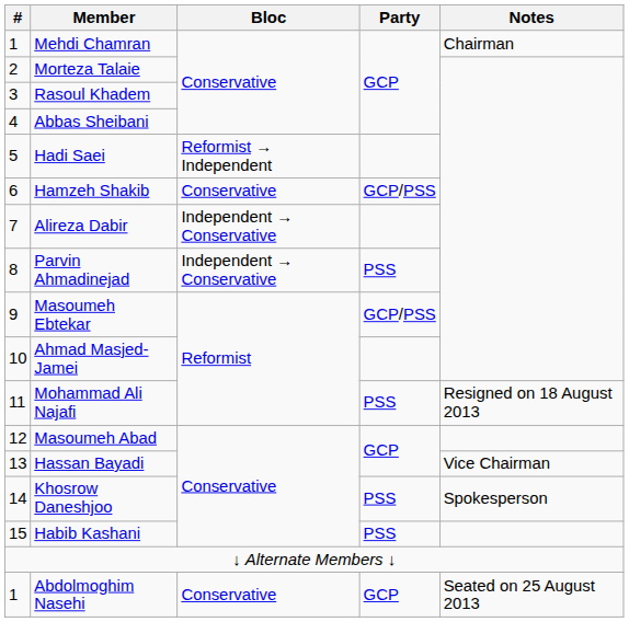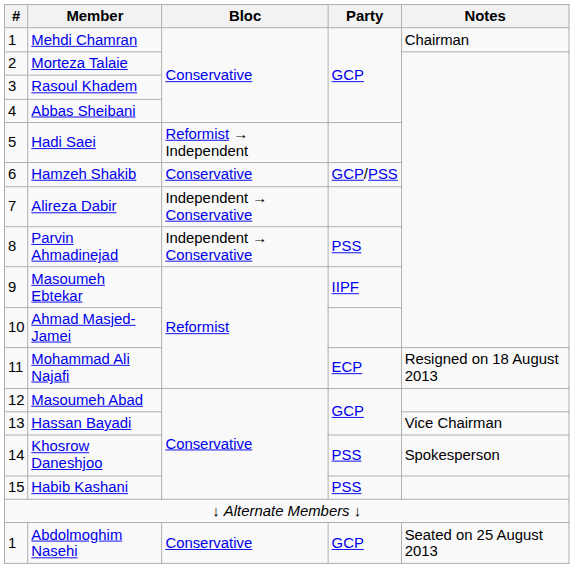 <table class=wikitable style=text-align:left>
 <tr>
 <th>#</th>
 <th>Member</th>
 <th>Bloc</th>
 <th>Party</th>
 <th>Notes</th>
 </tr>
 <tr>
 <td>1</td>
 <td><a href='#'>Mehdi Chamran</a></td>
 <td rowspan="4"><a href='#'>Conservative</a></td>
 <td rowspan="4"><a href='#'>GCP</a></td>
 <td>Chairman</td>
 </tr>
 <tr>
 <td>2</td>
 <td><a href='#'>Morteza Talaie</a></td>
 <td rowspan="9"></td>
 </tr>
 <tr>
 <td>3</td>
 <td><a href='#'>Rasoul Khadem</a></td>
 </tr>
 <tr>
 <td>4</td>
 <td><a href='#'>Abbas Sheibani</a></td>
 </tr>
 <tr>
 <td>5</td>
 <td><a href='#'>Hadi Saei</a></td>
 <td><a href='#'>Reformist</a> → Independent</td>
 <td></td>
 </tr>
 <tr>
 <td>6</td>
 <td><a href='#'>Hamzeh Shakib</a></td>
 <td><a href='#'>Conservative</a></td>
 <td><a href='#'>GCP</a>/<a href='#'>PSS</a></td>
 </tr>
 <tr>
 <td>7</td>
 <td><a href='#'>Alireza Dabir</a></td>
 <td>Independent → <a href='#'>Conservative</a></td>
 <td></td>
 </tr>
 <tr>
 <td>8</td>
 <td><a href='#'>Parvin Ahmadinejad</a></td>
 <td>Independent → <a href='#'>Conservative</a></td>
 <td><a href='#'>PSS</a></td>
 </tr>
 <tr>
 <td>9</td>
 <td><a href='#'>Masoumeh Ebtekar</a></td>
 <td rowspan="3"><a href='#'>Reformist</a></td>
-<td><a href='#'>GCP</a>/<a href='#'>PSS</a></td>
+<td><a href='#'>IIPF</a></td>
 </tr>
 <tr>
 <td>10</td>
 <td><a href='#'>Ahmad Masjed-Jamei</a></td>
 <td></td>
 </tr>
 <tr>
 <td>11</td>
 <td><a href='#'>Mohammad Ali Najafi</a></td>
-<td><a href='#'>PSS</a></td>
+<td><a href='#'>ECP</a></td>
 <td>Resigned on 18 August 2013</td>
 </tr>
 <tr>
 <td>12</td>
 <td><a href='#'>Masoumeh Abad</a></td>
 <td rowspan="4"><a href='#'>Conservative</a></td>
 <td rowspan="2"><a href='#'>GCP</a></td>
 <td></td>
 </tr>
 <tr>
 <td>13</td>
 <td><a href='#'>Hassan Bayadi</a></td>
 <td>Vice Chairman</td>
 </tr>
 <tr>
 <td>14</td>
 <td><a href='#'>Khosrow Daneshjoo</a></td>
 <td><a href='#'>PSS</a></td>
 <td>Spokesperson</td>
 </tr>
 <tr>
 <td>15</td>
 <td><a href='#'>Habib Kashani</a></td>
 <td><a href='#'>PSS</a></td>
 <td></td>
 </tr>
 <tr>
 <td align=center colspan="5">↓ <em>Alternate Members</em> ↓</td>
 </tr>
 <tr>
 <td>1</td>
 <td><a href='#'>Abdolmoghim Nasehi</a></td>
 <td><a href='#'>Conservative</a></td>
 <td><a href='#'>GCP</a></td>
 <td>Seated on 25 August 2013</td>
 </tr>
 </table>
